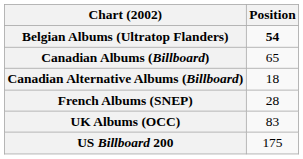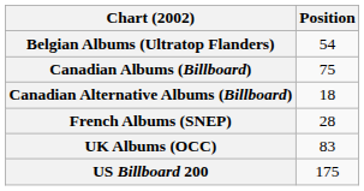 <table class="wikitable sortable plainrowheaders" style="text-align:center">
 <tr>
 <th scope="col">Chart (2002)</th>
 <th scope="col">Position</th>
 </tr>
 <tr>
 <th scope="row">Belgian Albums (Ultratop Flanders)</th>
-<td><strong>54</strong></td>
+<td>54</td>
 </tr>
 <tr>
 <th scope="row">Canadian Albums (<em>Billboard</em>)</th>
-<td>65</td>
+<td>75</td>
 </tr>
 <tr>
 <th scope="row">Canadian Alternative Albums (<em>Billboard</em>)</th>
 <td>18</td>
 </tr>
 <tr>
 <th scope="row">French Albums (SNEP)</th>
 <td>28</td>
 </tr>
 <tr>
 <th scope="row">UK Albums (OCC)</th>
 <td>83</td>
 </tr>
 <tr>
 <th scope="row">US <em>Billboard</em> 200</th>
 <td>175</td>
 </tr>
 </table>
